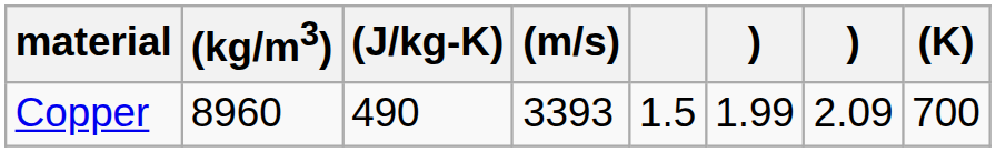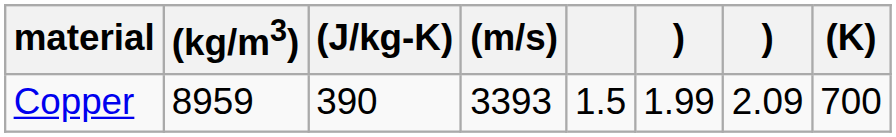 <table class="wikitable sortable" style="border-collapse: collapse">
 <tr bgcolor="#cccccc">
 <th>material</th>
 <th> (kg/m<sup>3</sup>)</th>
 <th> (J/kg-K)</th>
 <th> (m/s)</th>
 <th></th>
 <th>)</th>
 <th>)</th>
 <th> (K)</th>
 </tr>
 <tr>
 <td><a href='#'>Copper</a></td>
-<td>8960</td>
-<td>490</td>
+<td>8959</td>
+<td>390</td>
 <td>3393 </td>
 <td>1.5 </td>
 <td>1.99 </td>
 <td>2.09 </td>
 <td>700</td>
 </tr>
 </table>
